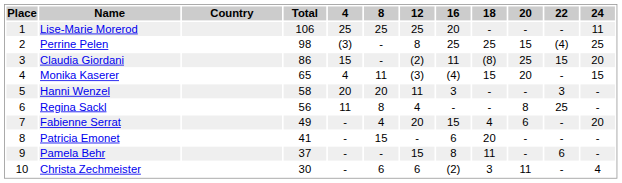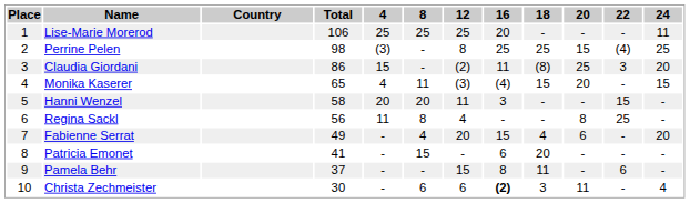 <table border="0" style="border: 1px solid #999; background-color:#FFFFFF; text-align:center; font-size:86%; line-height:15px;">
 <tr align="center" bgcolor="#CCCCCC">
 <th width=35>Place</th>
 <th width=170>Name</th>
 <th width=120>Country</th>
 <th width=50>Total</th>
 <th width=40>4</th>
 <th width=40>8</th>
 <th width=40>12</th>
 <th width=40>16</th>
 <th width=40>18</th>
 <th width=40>20</th>
 <th width=40>22</th>
 <th width=40>24</th>
 </tr>
 <tr bgcolor="#EFEFEF">
 <td>1</td>
 <td align="left"><a href='#'>Lise-Marie Morerod</a></td>
 <td align="left"></td>
 <td>106</td>
 <td>25</td>
 <td>25</td>
 <td>25</td>
 <td>20</td>
 <td>-</td>
 <td>-</td>
 <td>-</td>
 <td>11</td>
 </tr>
 <tr>
 <td>2</td>
 <td align="left"><a href='#'>Perrine Pelen</a></td>
 <td align="left"></td>
 <td>98</td>
 <td>(3)</td>
 <td>-</td>
 <td>8</td>
 <td>25</td>
 <td>25</td>
 <td>15</td>
 <td>(4)</td>
 <td>25</td>
 </tr>
 <tr bgcolor="#EFEFEF">
 <td>3</td>
 <td align="left"><a href='#'>Claudia Giordani</a></td>
 <td align="left"></td>
 <td>86</td>
 <td>15</td>
 <td>-</td>
 <td>(2)</td>
 <td>11</td>
 <td>(8)</td>
 <td>25</td>
-<td>15</td>
+<td>3</td>
 <td>20</td>
 </tr>
 <tr>
 <td>4</td>
 <td align="left"><a href='#'>Monika Kaserer</a></td>
 <td align="left"></td>
 <td>65</td>
 <td>4</td>
 <td>11</td>
 <td>(3)</td>
 <td>(4)</td>
 <td>15</td>
 <td>20</td>
 <td>-</td>
 <td>15</td>
 </tr>
 <tr bgcolor="#EFEFEF">
 <td>5</td>
 <td align="left"><a href='#'>Hanni Wenzel</a></td>
 <td align="left"></td>
 <td>58</td>
 <td>20</td>
 <td>20</td>
 <td>11</td>
 <td>3</td>
 <td>-</td>
 <td>-</td>
-<td>3</td>
+<td>15</td>
 <td>-</td>
 </tr>
 <tr>
 <td>6</td>
 <td align="left"><a href='#'>Regina Sackl</a></td>
 <td align="left"></td>
 <td>56</td>
 <td>11</td>
 <td>8</td>
 <td>4</td>
 <td>-</td>
 <td>-</td>
 <td>8</td>
 <td>25</td>
 <td>-</td>
 </tr>
 <tr bgcolor="#EFEFEF">
 <td>7</td>
 <td align="left"><a href='#'>Fabienne Serrat</a></td>
 <td align="left"></td>
 <td>49</td>
 <td>-</td>
 <td>4</td>
 <td>20</td>
 <td>15</td>
 <td>4</td>
 <td>6</td>
 <td>-</td>
 <td>20</td>
 </tr>
 <tr>
 <td>8</td>
 <td align="left"><a href='#'>Patricia Emonet</a></td>
 <td align="left"></td>
 <td>41</td>
 <td>-</td>
 <td>15</td>
 <td>-</td>
 <td>6</td>
 <td>20</td>
 <td>-</td>
 <td>-</td>
 <td>-</td>
 </tr>
 <tr bgcolor="#EFEFEF">
 <td>9</td>
 <td align="left"><a href='#'>Pamela Behr</a></td>
 <td align="left"></td>
 <td>37</td>
 <td>-</td>
 <td>-</td>
 <td>15</td>
 <td>8</td>
 <td>11</td>
 <td>-</td>
 <td>6</td>
 <td>-</td>
 </tr>
 <tr>
 <td>10</td>
 <td align="left"><a href='#'>Christa Zechmeister</a></td>
 <td align="left"></td>
 <td>30</td>
 <td>-</td>
 <td>6</td>
 <td>6</td>
-<td>(2)</td>
+<td><strong>(2)</strong></td>
 <td>3</td>
 <td>11</td>
 <td>-</td>
 <td>4</td>
 </tr>
 </table>
